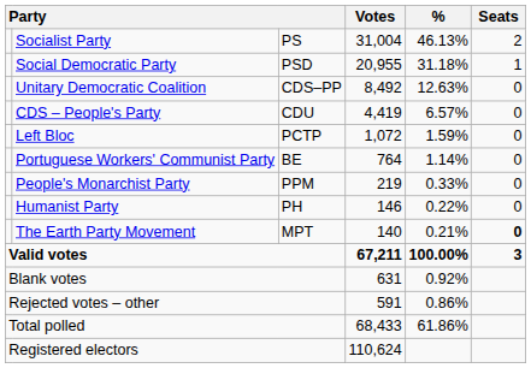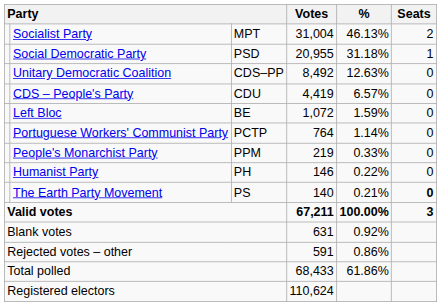 <table class="wikitable" border="1" style="text-align:right;">
 <tr>
 <th style="text-align:left;" colspan=3>Party</th>
 <th align=center width="50">Votes</th>
 <th align=center width="50">%</th>
 <th align=center width="50">Seats</th>
 </tr>
 <tr>
 <td></td>
 <td align=left><a href='#'>Socialist Party</a></td>
-<td align=left>PS</td>
+<td align=left>MPT</td>
 <td>31,004</td>
 <td>46.13%</td>
 <td>2</td>
 </tr>
 <tr>
 <td></td>
 <td align=left><a href='#'>Social Democratic Party</a></td>
 <td align=left>PSD</td>
 <td>20,955</td>
 <td>31.18%</td>
 <td>1</td>
 </tr>
 <tr>
 <td></td>
 <td align=left style="white-space: nowrap;"><a href='#'>Unitary Democratic Coalition</a></td>
 <td align=left style="white-space: nowrap;">CDS–PP</td>
 <td>8,492</td>
 <td>12.63%</td>
 <td>0</td>
 </tr>
 <tr>
 <td></td>
 <td align=left><a href='#'>CDS – People's Party</a></td>
 <td align=left>CDU</td>
 <td>4,419</td>
 <td>6.57%</td>
 <td>0</td>
 </tr>
 <tr>
 <td></td>
 <td align=left><a href='#'>Left Bloc</a></td>
-<td align=left>PCTP</td>
+<td align=left>BE</td>
 <td>1,072</td>
 <td>1.59%</td>
 <td>0</td>
 </tr>
 <tr>
 <td></td>
 <td align=left><a href='#'>Portuguese Workers' Communist Party</a></td>
-<td align=left>BE</td>
+<td align=left>PCTP</td>
 <td>764</td>
 <td>1.14%</td>
 <td>0</td>
 </tr>
 <tr>
 <td></td>
 <td align=left><a href='#'>People's Monarchist Party</a></td>
 <td align=left>PPM</td>
 <td>219</td>
 <td>0.33%</td>
 <td>0</td>
 </tr>
 <tr>
 <td></td>
 <td align=left><a href='#'>Humanist Party</a></td>
 <td align=left>PH</td>
 <td>146</td>
 <td>0.22%</td>
 <td>0</td>
 </tr>
 <tr>
 <td></td>
 <td align=left><a href='#'>The Earth Party Movement</a></td>
-<td align=left>MPT</td>
+<td align=left>PS</td>
 <td>140</td>
 <td>0.21%</td>
 <td><strong>0</strong></td>
 </tr>
 <tr style="font-weight:bold">
 <td align=left colspan=3>Valid votes</td>
 <td>67,211</td>
 <td>100.00%</td>
 <td>3</td>
 </tr>
 <tr>
 <td align=left colspan=3>Blank votes</td>
 <td>631</td>
 <td>0.92%</td>
 <td></td>
 </tr>
 <tr>
 <td align=left colspan=3>Rejected votes – other</td>
 <td>591</td>
 <td>0.86%</td>
 <td></td>
 </tr>
 <tr>
 <td align=left colspan=3>Total polled</td>
 <td>68,433</td>
 <td>61.86%</td>
 <td></td>
 </tr>
 <tr>
 <td align=left colspan=3>Registered electors</td>
 <td>110,624</td>
 <td></td>
 <td></td>
 </tr>
 </table>
